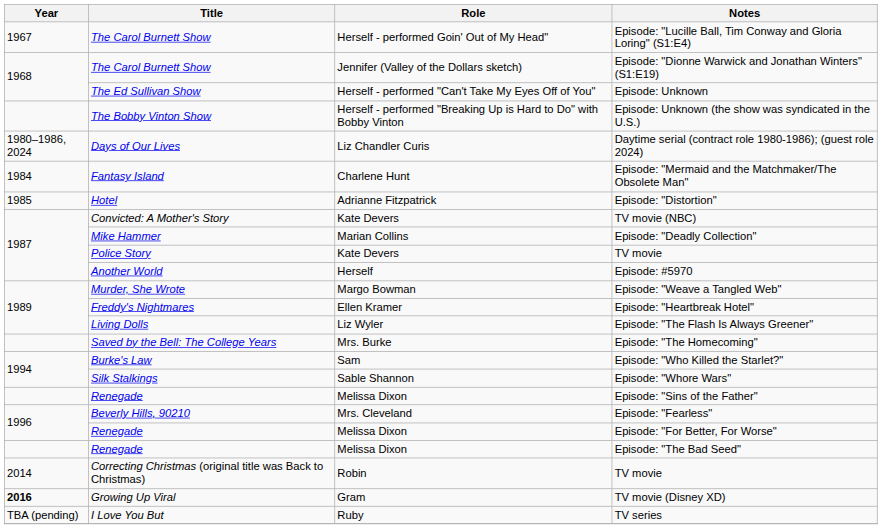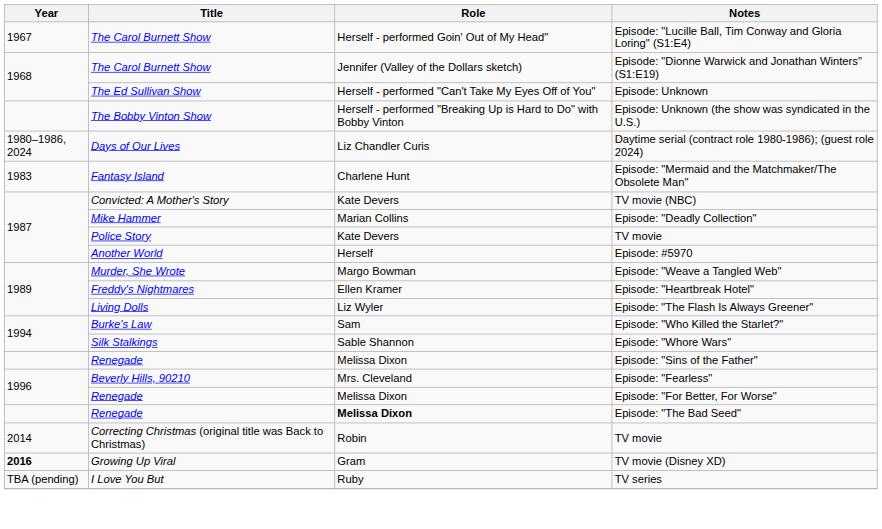 <table class="wikitable">
 <tr>
 <th>Year</th>
 <th>Title</th>
 <th>Role</th>
 <th>Notes</th>
 </tr>
 <tr>
 <td>1967</td>
 <td><em><a href='#'>The Carol Burnett Show</a></em></td>
 <td>Herself - performed Goin' Out of My Head"</td>
 <td>Episode: "Lucille Ball, Tim Conway and Gloria Loring" (S1:E4)</td>
 </tr>
 <tr>
 <td rowspan=2>1968</td>
 <td><em><a href='#'>The Carol Burnett Show</a></em></td>
 <td>Jennifer (Valley of the Dollars sketch)</td>
 <td>Episode: "Dionne Warwick and Jonathan Winters" (S1:E19)</td>
 </tr>
 <tr>
 <td><em><a href='#'>The Ed Sullivan Show</a></em></td>
 <td>Herself - performed "Can't Take My Eyes Off of You"</td>
 <td>Episode: Unknown</td>
 </tr>
 <tr>
 <td></td>
 <td><em><a href='#'>The Bobby Vinton Show</a></em></td>
 <td>Herself - performed "Breaking Up is Hard to Do" with Bobby Vinton</td>
 <td>Episode: Unknown (the show was syndicated in the U.S.)</td>
 </tr>
 <tr>
 <td>1980–1986, 2024</td>
 <td><em><a href='#'>Days of Our Lives</a></em></td>
 <td>Liz Chandler Curis</td>
 <td>Daytime serial (contract role 1980-1986); (guest role 2024)</td>
 </tr>
 <tr>
-<td>1984</td>
+<td>1983</td>
 <td><em><a href='#'>Fantasy Island</a></em></td>
 <td>Charlene Hunt</td>
 <td>Episode: "Mermaid and the Matchmaker/The Obsolete Man"</td>
-</tr>
-<tr>
-<td>1985</td>
-<td><em><a href='#'>Hotel</a></em></td>
-<td>Adrianne Fitzpatrick</td>
-<td>Episode: "Distortion"</td>
 </tr>
 <tr>
 <td rowspan=4>1987</td>
 <td><em>Convicted: A Mother's Story</em></td>
 <td>Kate Devers</td>
 <td>TV movie (NBC)</td>
 </tr>
 <tr>
 <td><em><a href='#'>Mike Hammer</a></em></td>
 <td>Marian Collins</td>
 <td>Episode: "Deadly Collection"</td>
 </tr>
 <tr>
 <td><em><a href='#'>Police Story</a></em></td>
 <td>Kate Devers</td>
 <td>TV movie</td>
 </tr>
 <tr>
 <td><em><a href='#'>Another World</a></em></td>
 <td>Herself</td>
 <td>Episode: #5970</td>
 </tr>
 <tr>
 <td rowspan=3>1989</td>
 <td><em><a href='#'>Murder, She Wrote</a></em></td>
 <td>Margo Bowman</td>
 <td>Episode: "Weave a Tangled Web"</td>
 </tr>
 <tr>
 <td><em><a href='#'>Freddy's Nightmares</a></em></td>
 <td>Ellen Kramer</td>
 <td>Episode: "Heartbreak Hotel"</td>
 </tr>
 <tr>
 <td><em><a href='#'>Living Dolls</a></em></td>
 <td>Liz Wyler</td>
 <td>Episode: "The Flash Is Always Greener"</td>
 </tr>
 <tr>
-<td></td>
-<td><em><a href='#'>Saved by the Bell: The College Years</a></em></td>
-<td>Mrs. Burke</td>
-<td>Episode: "The Homecoming"</td>
-</tr>
-<tr>
 <td rowspan=2>1994</td>
 <td><em><a href='#'>Burke's Law</a></em></td>
 <td>Sam</td>
 <td>Episode: "Who Killed the Starlet?"</td>
 </tr>
 <tr>
 <td><em><a href='#'>Silk Stalkings</a></em></td>
 <td>Sable Shannon</td>
 <td>Episode: "Whore Wars"</td>
 </tr>
 <tr>
 <td></td>
 <td><em><a href='#'>Renegade</a></em></td>
 <td>Melissa Dixon</td>
 <td>Episode: "Sins of the Father"</td>
 </tr>
 <tr>
 <td rowspan=2>1996</td>
 <td><em><a href='#'>Beverly Hills, 90210</a></em></td>
 <td>Mrs. Cleveland</td>
 <td>Episode: "Fearless"</td>
 </tr>
 <tr>
 <td><em><a href='#'>Renegade</a></em></td>
 <td>Melissa Dixon</td>
 <td>Episode: "For Better, For Worse"</td>
 </tr>
 <tr>
 <td></td>
 <td><em><a href='#'>Renegade</a></em></td>
-<td>Melissa Dixon</td>
+<td><strong>Melissa Dixon</strong></td>
 <td>Episode: "The Bad Seed"</td>
 </tr>
 <tr>
 <td>2014</td>
 <td><em>Correcting Christmas</em> (original title was Back to Christmas)</td>
 <td>Robin</td>
 <td>TV movie</td>
 </tr>
 <tr>
 <td><strong>2016</strong></td>
 <td><em>Growing Up Viral</em></td>
 <td>Gram</td>
 <td>TV movie (Disney XD)</td>
 </tr>
 <tr>
 <td>TBA (pending)</td>
 <td><em>I Love You But</em></td>
 <td>Ruby</td>
 <td>TV series</td>
 </tr>
 <tr>
 </tr>
 </table>
